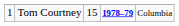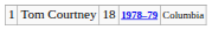 <table class="wikitable">
 <tr>
 </tr>
 <tr>
 <td>1</td>
 <td>Tom Courtney</td>
-<td>15</td>
+<td>18</td>
 <td style="font-size:80%;"><strong><a href='#'>1978–79</a></strong></td>
 <td style="font-size:80%;">Columbia</td>
 </tr>
 </table>
